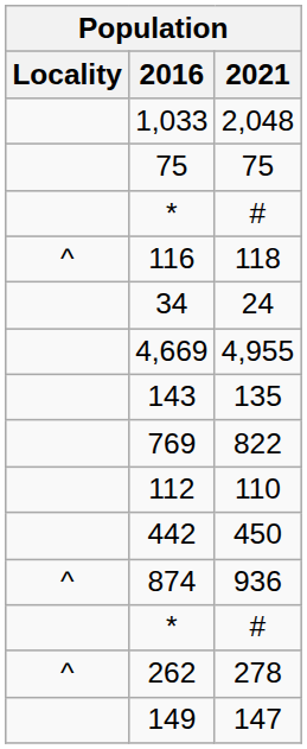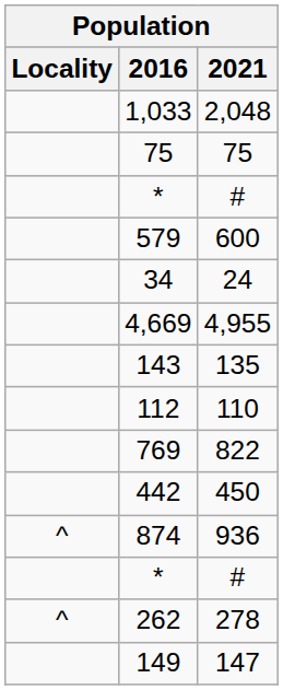 <table class="wikitable" style="text-align:center;">
 <tr>
 <th colspan="3" style="text-align:center; font-weight:bold">Population</th>
 </tr>
 <tr>
 <th style="text-align:center; background:  font-weight:bold">Locality</th>
 <th style="text-align:center; background:  font-weight:bold"><strong>2016</strong></th>
 <th style="text-align:center; background:  font-weight:bold"><strong>2021</strong></th>
 </tr>
 <tr>
 <td></td>
 <td>1,033</td>
 <td>2,048</td>
 </tr>
 <tr>
 <td></td>
 <td>75</td>
 <td>75</td>
 </tr>
 <tr>
 <td></td>
 <td>*</td>
 <td>#</td>
 </tr>
 <tr>
-<td>^</td>
-<td>116</td>
-<td>118</td>
+<td></td>
+<td>579</td>
+<td>600</td>
 </tr>
 <tr>
 <td></td>
 <td>34</td>
 <td>24</td>
 </tr>
 <tr>
 <td></td>
 <td>4,669</td>
 <td>4,955</td>
 </tr>
 <tr>
 <td></td>
 <td>143</td>
 <td>135</td>
 </tr>
 <tr>
 <td></td>
-<td>769</td>
-<td>822</td>
+<td>112</td>
+<td>110</td>
 </tr>
 <tr>
 <td></td>
-<td>112</td>
-<td>110</td>
+<td>769</td>
+<td>822</td>
 </tr>
 <tr>
 <td></td>
 <td>442</td>
 <td>450</td>
 </tr>
 <tr>
 <td>^</td>
 <td>874</td>
 <td>936</td>
 </tr>
 <tr>
 <td></td>
 <td>*</td>
 <td>#</td>
 </tr>
 <tr>
 <td>^</td>
 <td>262</td>
 <td>278</td>
 </tr>
 <tr>
 <td></td>
 <td>149</td>
 <td>147</td>
 </tr>
 </table>
